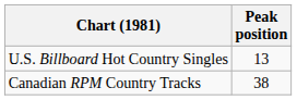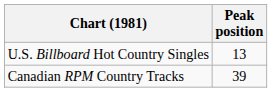 <table class="wikitable">
 <tr>
 <th align="left">Chart (1981)</th>
 <th align="center">Peak<br>position</th>
 </tr>
 <tr>
 <td align="left">U.S. <em>Billboard</em> Hot Country Singles</td>
 <td align="center">13</td>
 </tr>
 <tr>
 <td align="left">Canadian <em>RPM</em> Country Tracks</td>
-<td align="center">38</td>
+<td align="center">39</td>
 </tr>
 </table>
